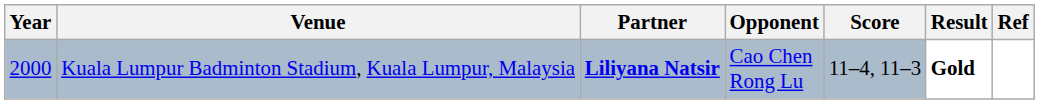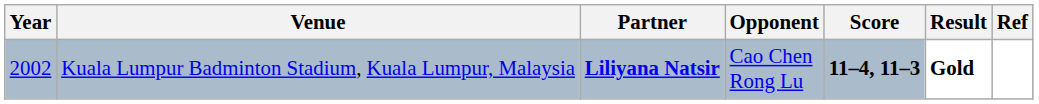 <table class="sortable wikitable" style="font-size: 90%">
 <tr>
 <th>Year</th>
 <th>Venue</th>
 <th>Partner</th>
 <th>Opponent</th>
 <th>Score</th>
 <th>Result</th>
 <th>Ref</th>
 </tr>
 <tr style="background:#AABBCC">
-<td align="center"><a href='#'>2000</a></td>
+<td align="center"><a href='#'>2002</a></td>
 <td align="left"><a href='#'>Kuala Lumpur Badminton Stadium</a>, <a href='#'>Kuala Lumpur, Malaysia</a></td>
 <td align="left"><strong> <a href='#'>Liliyana Natsir</a></strong></td>
 <td align="left"> <a href='#'>Cao Chen</a> <br>  <a href='#'>Rong Lu</a></td>
-<td align="left">11–4, 11–3</td>
+<td align="left"><strong>11–4, 11–3</strong></td>
 <td style="text-align:left; background:white"> <strong>Gold</strong></td>
 <td style="text-align:center; background:white"></td>
 </tr>
 </table>
